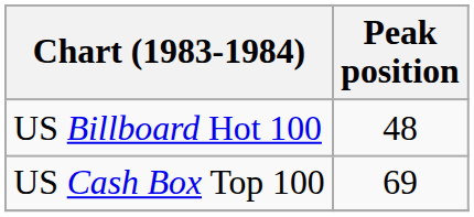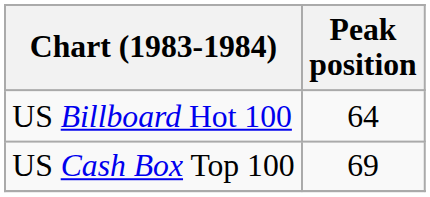 <table class="wikitable sortable">
 <tr>
 <th>Chart (1983-1984)</th>
 <th>Peak <br>position</th>
 </tr>
 <tr>
 <td>US <a href='#'><em>Billboard</em> Hot 100</a></td>
-<td style="text-align:center;">48</td>
+<td style="text-align:center;">64</td>
 </tr>
 <tr>
 <td>US <a href='#'><em>Cash Box</em></a> Top 100</td>
 <td align="center">69</td>
 </tr>
 <tr>
 </tr>
 </table>
